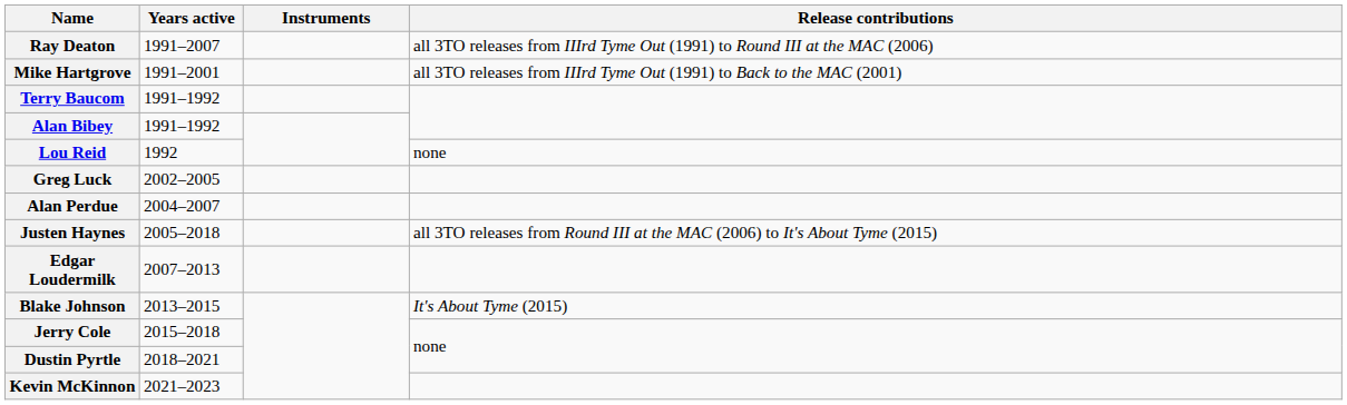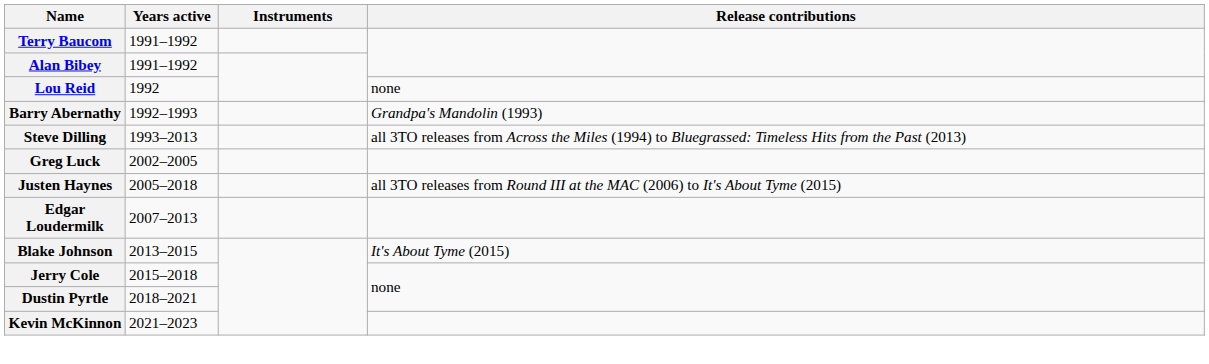 <table class="wikitable plainrowheaders" width="100%">
 <tr>
 <th width="120">Name</th>
 <th width="90">Years active</th>
 <th width="150">Instruments</th>
 <th>Release contributions</th>
-</tr>
-<tr>
-<th scope="row">Ray Deaton</th>
-<td>1991–2007 </td>
-<td></td>
-<td>all 3TO releases from <em>IIIrd Tyme Out</em> (1991) to <em>Round III at the MAC</em> (2006)</td>
-</tr>
-<tr>
-<th scope="row">Mike Hartgrove</th>
-<td>1991–2001</td>
-<td></td>
-<td>all 3TO releases from <em>IIIrd Tyme Out</em> (1991) to <em>Back to the MAC</em> (2001)</td>
 </tr>
 <tr>
 <th scope="row"><a href='#'>Terry Baucom</a></th>
 <td>1991–1992 </td>
 <td></td>
 <td rowspan="2"></td>
 </tr>
 <tr>
 <th scope="row"><a href='#'>Alan Bibey</a></th>
 <td>1991–1992</td>
 <td rowspan="2"></td>
 </tr>
 <tr>
 <th scope="row"><a href='#'>Lou Reid</a></th>
 <td>1992</td>
 <td>none</td>
 </tr>
 <tr>
+<th scope="row">Barry Abernathy</th>
+<td>1992–1993</td>
+<td></td>
+<td><em>Grandpa's Mandolin</em> (1993)</td>
+</tr>
+<tr>
+<th scope="row">Steve Dilling</th>
+<td>1993–2013</td>
+<td></td>
+<td>all 3TO releases from <em>Across the Miles</em> (1994) to <em>Bluegrassed: Timeless Hits from the Past</em> (2013)</td>
+</tr>
+<tr>
 <th scope="row">Greg Luck</th>
 <td>2002–2005</td>
-<td></td>
-<td></td>
-</tr>
-<tr>
-<th scope="row">Alan Perdue</th>
-<td>2004–2007 </td>
 <td></td>
 <td></td>
 </tr>
 <tr>
 <th scope="row">Justen Haynes</th>
 <td>2005–2018</td>
 <td></td>
 <td>all 3TO releases from <em>Round III at the MAC</em> (2006) to <em>It's About Tyme</em> (2015)</td>
 </tr>
 <tr>
 <th scope="row">Edgar Loudermilk</th>
 <td>2007–2013</td>
 <td></td>
 <td></td>
 </tr>
 <tr>
 <th scope="row">Blake Johnson</th>
 <td>2013–2015</td>
 <td rowspan="4"></td>
 <td><em>It's About Tyme</em> (2015)</td>
 </tr>
 <tr>
 <th scope="row">Jerry Cole</th>
 <td>2015–2018</td>
 <td rowspan="2">none</td>
 </tr>
 <tr>
 <th scope="row">Dustin Pyrtle</th>
 <td>2018–2021</td>
 </tr>
 <tr>
 <th scope="row">Kevin McKinnon</th>
 <td>2021–2023</td>
 <td></td>
 </tr>
 </table>
